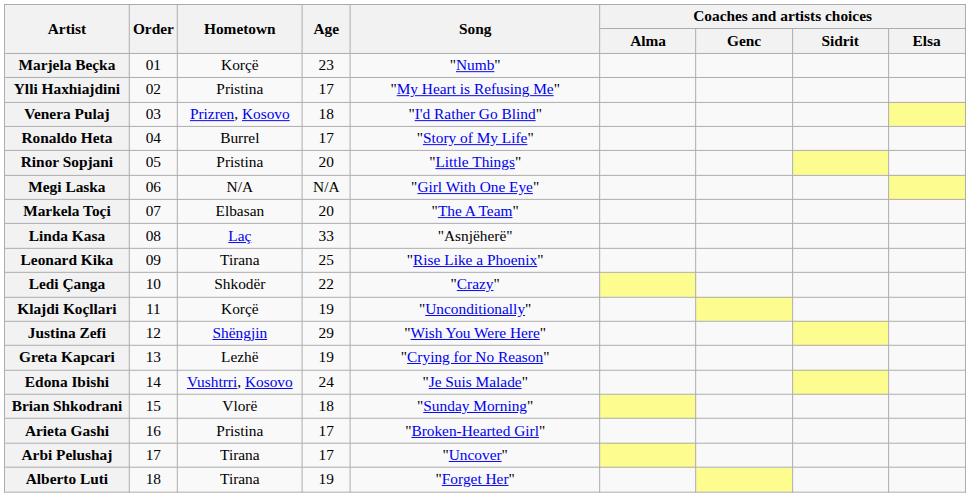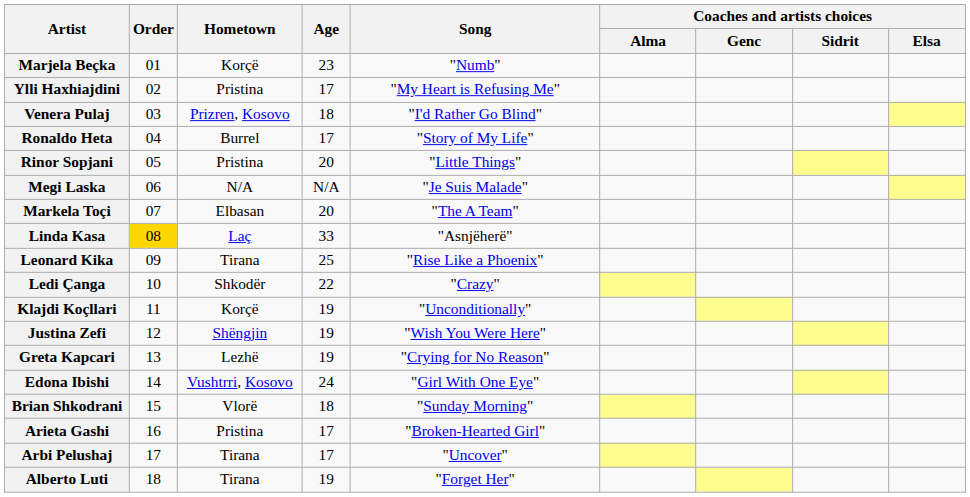 <table class="wikitable plainrowheaders" style="text-align:center;">
 <tr>
 </tr>
 <tr>
 <th scope="col" rowspan="2" style="width:13%;">Artist</th>
 <th scope="col" rowspan="2" style="width:05%;">Order</th>
 <th scope="col" rowspan="2" style="width:13%;">Hometown</th>
 <th scope="col" rowspan="2" style="width:05%;">Age</th>
 <th scope="col" rowspan="2" style="width:26%;">Song</th>
 <th colspan="4" style="width:40%;">Coaches and artists choices</th>
 </tr>
 <tr>
 <th style="width:10%;">Alma</th>
 <th style="width:10%;">Genc</th>
 <th style="width:10%;">Sidrit</th>
 <th style="width:10%;">Elsa</th>
 </tr>
 <tr>
 <th scope="row">Marjela Beçka</th>
 <td>01</td>
 <td>Korçë</td>
 <td>23</td>
 <td>"<a href='#'>Numb</a>"</td>
 <td></td>
 <td></td>
 <td></td>
 <td></td>
 </tr>
 <tr>
 <th scope="row">Ylli Haxhiajdini</th>
 <td>02</td>
 <td>Pristina</td>
 <td>17</td>
 <td>"<a href='#'>My Heart is Refusing Me</a>"</td>
 <td></td>
 <td></td>
 <td></td>
 <td></td>
 </tr>
 <tr>
 <th scope="row">Venera Pulaj</th>
 <td>03</td>
 <td><a href='#'>Prizren</a>, <a href='#'>Kosovo</a></td>
 <td>18</td>
 <td>"<a href='#'>I'd Rather Go Blind</a>"</td>
 <td><strong></strong></td>
 <td><strong></strong></td>
 <td></td>
 <td style="background:#fdfc8f;"><strong></strong></td>
 </tr>
 <tr>
 <th scope="row">Ronaldo Heta</th>
 <td>04</td>
 <td>Burrel</td>
 <td>17</td>
 <td>"<a href='#'>Story of My Life</a>"</td>
 <td></td>
 <td></td>
 <td></td>
 <td></td>
 </tr>
 <tr>
 <th scope="row">Rinor Sopjani</th>
 <td>05</td>
 <td>Pristina</td>
 <td>20</td>
 <td>"<a href='#'>Little Things</a>"</td>
 <td></td>
 <td></td>
 <td style="background:#fdfc8f;"><strong></strong></td>
 <td></td>
 </tr>
 <tr>
 <th scope="row">Megi Laska</th>
 <td>06</td>
 <td>N/A</td>
 <td>N/A</td>
-<td>"<a href='#'>Girl With One Eye</a>"</td>
+<td>"<a href='#'>Je Suis Malade</a>"</td>
 <td><strong></strong></td>
 <td><strong></strong></td>
 <td></td>
 <td style="background:#fdfc8f;"><strong></strong></td>
 </tr>
 <tr>
 <th scope="row">Markela Toçi</th>
 <td>07</td>
 <td>Elbasan</td>
 <td>20</td>
 <td>"<a href='#'>The A Team</a>"</td>
 <td></td>
 <td></td>
 <td></td>
 <td></td>
 </tr>
 <tr>
 <th scope="row">Linda Kasa</th>
-<td>08</td>
+<td style="background: gold;">08</td>
 <td><a href='#'>Laç</a></td>
 <td>33</td>
 <td>"Asnjëherë"</td>
 <td></td>
 <td></td>
 <td></td>
 <td></td>
 </tr>
 <tr>
 <th scope="row">Leonard Kika</th>
 <td>09</td>
 <td>Tirana</td>
 <td>25</td>
 <td>"<a href='#'>Rise Like a Phoenix</a>"</td>
 <td></td>
 <td></td>
 <td></td>
 <td></td>
 </tr>
 <tr>
 <th scope="row">Ledi Çanga</th>
 <td>10</td>
 <td>Shkodër</td>
 <td>22</td>
 <td>"<a href='#'>Crazy</a>"</td>
 <td style="background:#fdfc8f;"><strong></strong></td>
 <td></td>
 <td></td>
 <td></td>
 </tr>
 <tr>
 <th scope="row">Klajdi Koçllari</th>
 <td>11</td>
 <td>Korçë</td>
 <td>19</td>
 <td>"<a href='#'>Unconditionally</a>"</td>
 <td></td>
 <td style="background:#fdfc8f;"><strong></strong></td>
 <td></td>
 <td></td>
 </tr>
 <tr>
 <th scope="row">Justina Zefi</th>
 <td>12</td>
 <td><a href='#'>Shëngjin</a></td>
-<td>29</td>
+<td>19</td>
 <td>"<a href='#'>Wish You Were Here</a>"</td>
 <td></td>
 <td><strong></strong></td>
 <td style="background:#fdfc8f;"><strong></strong></td>
 <td></td>
 </tr>
 <tr>
 <th scope="row">Greta Kapcari</th>
 <td>13</td>
 <td>Lezhë</td>
 <td>19</td>
 <td>"<a href='#'>Crying for No Reason</a>"</td>
 <td></td>
 <td></td>
 <td></td>
 <td></td>
 </tr>
 <tr>
 <th scope="row">Edona Ibishi</th>
 <td>14</td>
 <td><a href='#'>Vushtrri</a>, <a href='#'>Kosovo</a></td>
 <td>24</td>
-<td>"<a href='#'>Je Suis Malade</a>"</td>
+<td>"<a href='#'>Girl With One Eye</a>"</td>
 <td></td>
 <td></td>
 <td style="background:#fdfc8f;"><strong></strong></td>
 <td><strong></strong></td>
 </tr>
 <tr>
 <th scope="row">Brian Shkodrani</th>
 <td>15</td>
 <td>Vlorë</td>
 <td>18</td>
 <td>"<a href='#'>Sunday Morning</a>"</td>
 <td style="background:#fdfc8f;"><strong></strong></td>
 <td></td>
 <td></td>
 <td></td>
 </tr>
 <tr>
 <th scope="row">Arieta Gashi</th>
 <td>16</td>
 <td>Pristina</td>
 <td>17</td>
 <td>"<a href='#'>Broken-Hearted Girl</a>"</td>
 <td></td>
 <td></td>
 <td></td>
 <td></td>
 </tr>
 <tr>
 <th scope="row">Arbi Pelushaj</th>
 <td>17</td>
 <td>Tirana</td>
 <td>17</td>
 <td>"<a href='#'>Uncover</a>"</td>
 <td style="background:#fdfc8f;"><strong></strong></td>
 <td></td>
 <td></td>
 <td></td>
 </tr>
 <tr>
 <th scope="row">Alberto Luti</th>
 <td>18</td>
 <td>Tirana</td>
 <td>19</td>
 <td>"<a href='#'>Forget Her</a>"</td>
 <td></td>
 <td style="background:#fdfc8f;"><strong></strong></td>
 <td><strong></strong></td>
 <td><strong></strong></td>
 </tr>
 </table>
